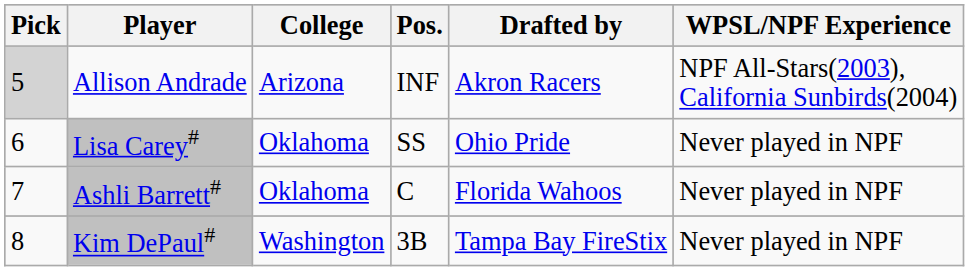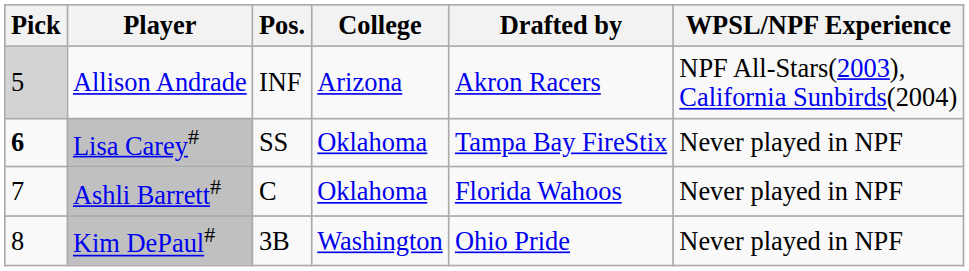 <table class="wikitable">
 <tr>
 <th>Pick</th>
 <th>Player</th>
+<th>Pos.</th>
 <th>College</th>
-<th>Pos.</th>
 <th>Drafted by</th>
 <th>WPSL/NPF Experience</th>
 </tr>
 <tr>
 <td style="background: lightgrey;">5</td>
 <td><a href='#'>Allison Andrade</a></td>
+<td>INF</td>
 <td><a href='#'>Arizona</a></td>
-<td>INF</td>
 <td><a href='#'>Akron Racers</a></td>
 <td>NPF All-Stars(<a href='#'>2003</a>),<br> <a href='#'>California Sunbirds</a>(2004)</td>
 </tr>
 <tr>
-<td>6</td>
+<td><strong>6</strong></td>
 <td style="background:#C0C0C0;"><a href='#'>Lisa Carey</a><sup>#</sup></td>
+<td>SS</td>
 <td><a href='#'>Oklahoma</a></td>
-<td>SS</td>
-<td><a href='#'>Ohio Pride</a></td>
+<td><a href='#'>Tampa Bay FireStix</a></td>
 <td>Never played in NPF</td>
 </tr>
 <tr>
 <td>7</td>
 <td style="background:#C0C0C0;"><a href='#'>Ashli Barrett</a><sup>#</sup></td>
+<td>C</td>
 <td><a href='#'>Oklahoma</a></td>
-<td>C</td>
 <td><a href='#'>Florida Wahoos</a></td>
 <td>Never played in NPF</td>
 </tr>
 <tr>
 <td>8</td>
 <td style="background:#C0C0C0;"><a href='#'>Kim DePaul</a><sup>#</sup></td>
+<td>3B</td>
 <td><a href='#'>Washington</a></td>
-<td>3B</td>
-<td><a href='#'>Tampa Bay FireStix</a></td>
+<td><a href='#'>Ohio Pride</a></td>
 <td>Never played in NPF</td>
 </tr>
 </table>
